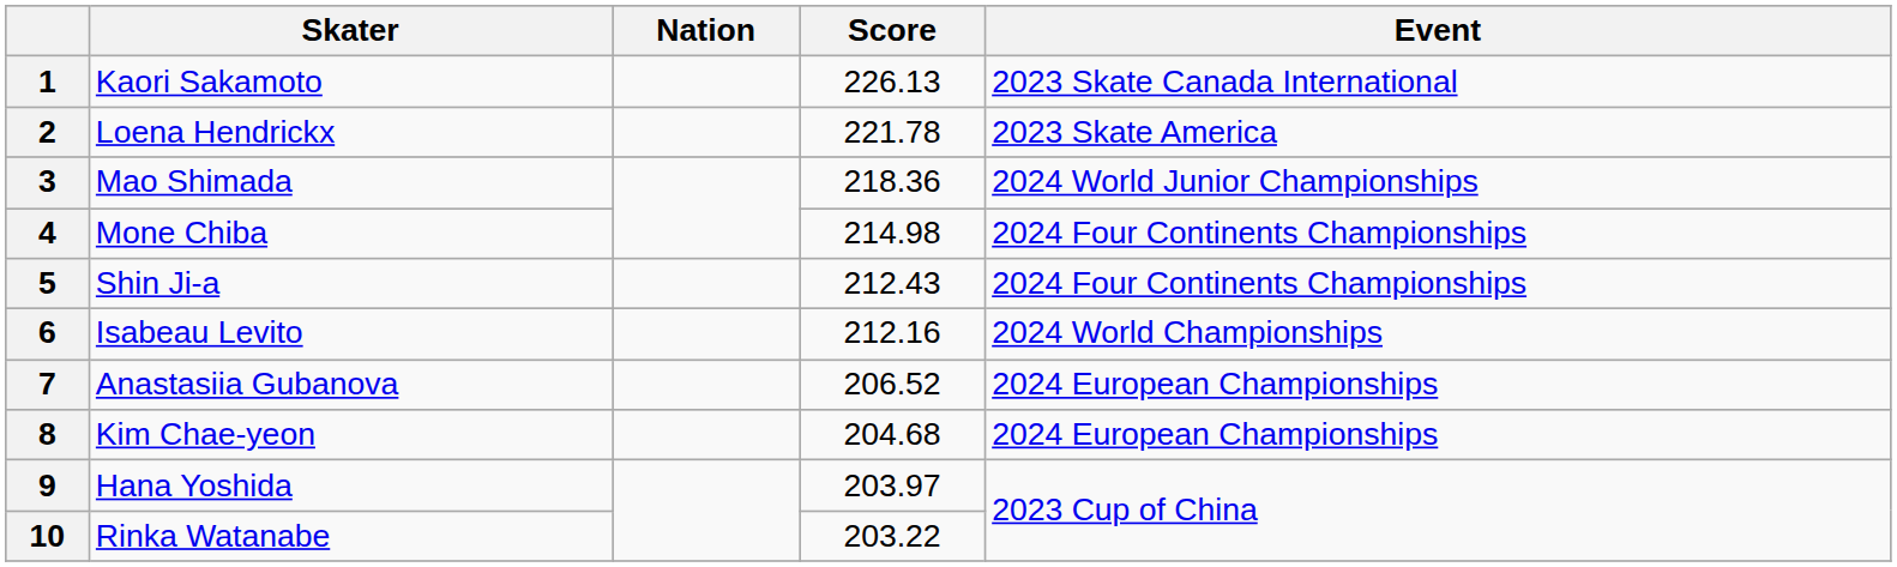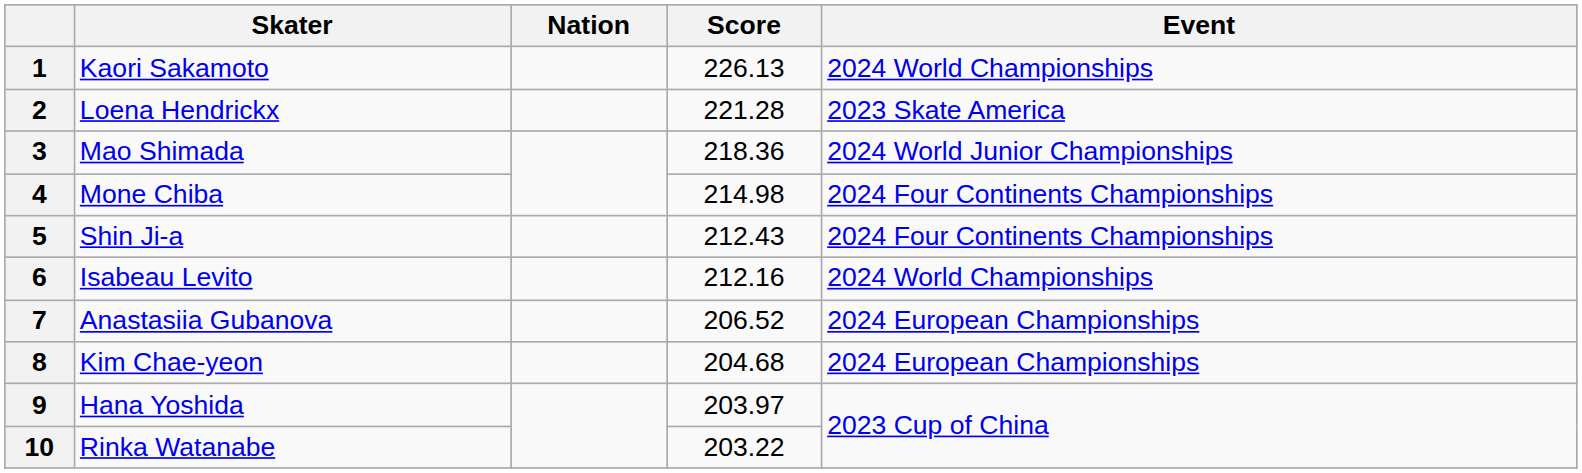 <table class="wikitable unsortable" style="text-align:left; width:75%">
 <tr>
 <th scope="col"></th>
 <th scope="col">Skater</th>
 <th scope="col">Nation</th>
 <th scope="col">Score</th>
 <th scope="col">Event</th>
 </tr>
 <tr>
 <th scope="row">1</th>
 <td><a href='#'>Kaori Sakamoto</a></td>
 <td></td>
 <td style="text-align:center;">226.13</td>
-<td><a href='#'>2023 Skate Canada International</a></td>
+<td><a href='#'>2024 World Championships</a></td>
 </tr>
 <tr>
 <th scope="row">2</th>
 <td><a href='#'>Loena Hendrickx</a></td>
 <td></td>
-<td style="text-align:center;">221.78</td>
+<td style="text-align:center;">221.28</td>
 <td><a href='#'>2023 Skate America</a></td>
 </tr>
 <tr>
 <th scope="row">3</th>
 <td><a href='#'>Mao Shimada</a></td>
 <td rowspan="2"></td>
 <td style="text-align:center;">218.36</td>
 <td><a href='#'>2024 World Junior Championships</a></td>
 </tr>
 <tr>
 <th scope="row">4</th>
 <td><a href='#'>Mone Chiba</a></td>
 <td style="text-align:center;">214.98</td>
 <td><a href='#'>2024 Four Continents Championships</a></td>
 </tr>
 <tr>
 <th scope="row">5</th>
 <td><a href='#'>Shin Ji-a</a></td>
 <td></td>
 <td style="text-align:center;">212.43</td>
 <td><a href='#'>2024 Four Continents Championships</a></td>
 </tr>
 <tr>
 <th scope="row">6</th>
 <td><a href='#'>Isabeau Levito</a></td>
 <td></td>
 <td style="text-align:center;">212.16</td>
 <td><a href='#'>2024 World Championships</a></td>
 </tr>
 <tr>
 <th scope="row">7</th>
 <td><a href='#'>Anastasiia Gubanova</a></td>
 <td></td>
 <td style="text-align:center;">206.52</td>
 <td><a href='#'>2024 European Championships</a></td>
 </tr>
 <tr>
 <th scope="row">8</th>
 <td><a href='#'>Kim Chae-yeon</a></td>
 <td></td>
 <td style="text-align:center;">204.68</td>
 <td><a href='#'>2024 European Championships</a></td>
 </tr>
 <tr>
 <th scope="row">9</th>
 <td><a href='#'>Hana Yoshida</a></td>
 <td rowspan="2"></td>
 <td style="text-align:center;">203.97</td>
 <td rowspan="2"><a href='#'>2023 Cup of China</a></td>
 </tr>
 <tr>
 <th scope="row">10</th>
 <td><a href='#'>Rinka Watanabe</a></td>
 <td style="text-align:center;">203.22</td>
 </tr>
 </table>
